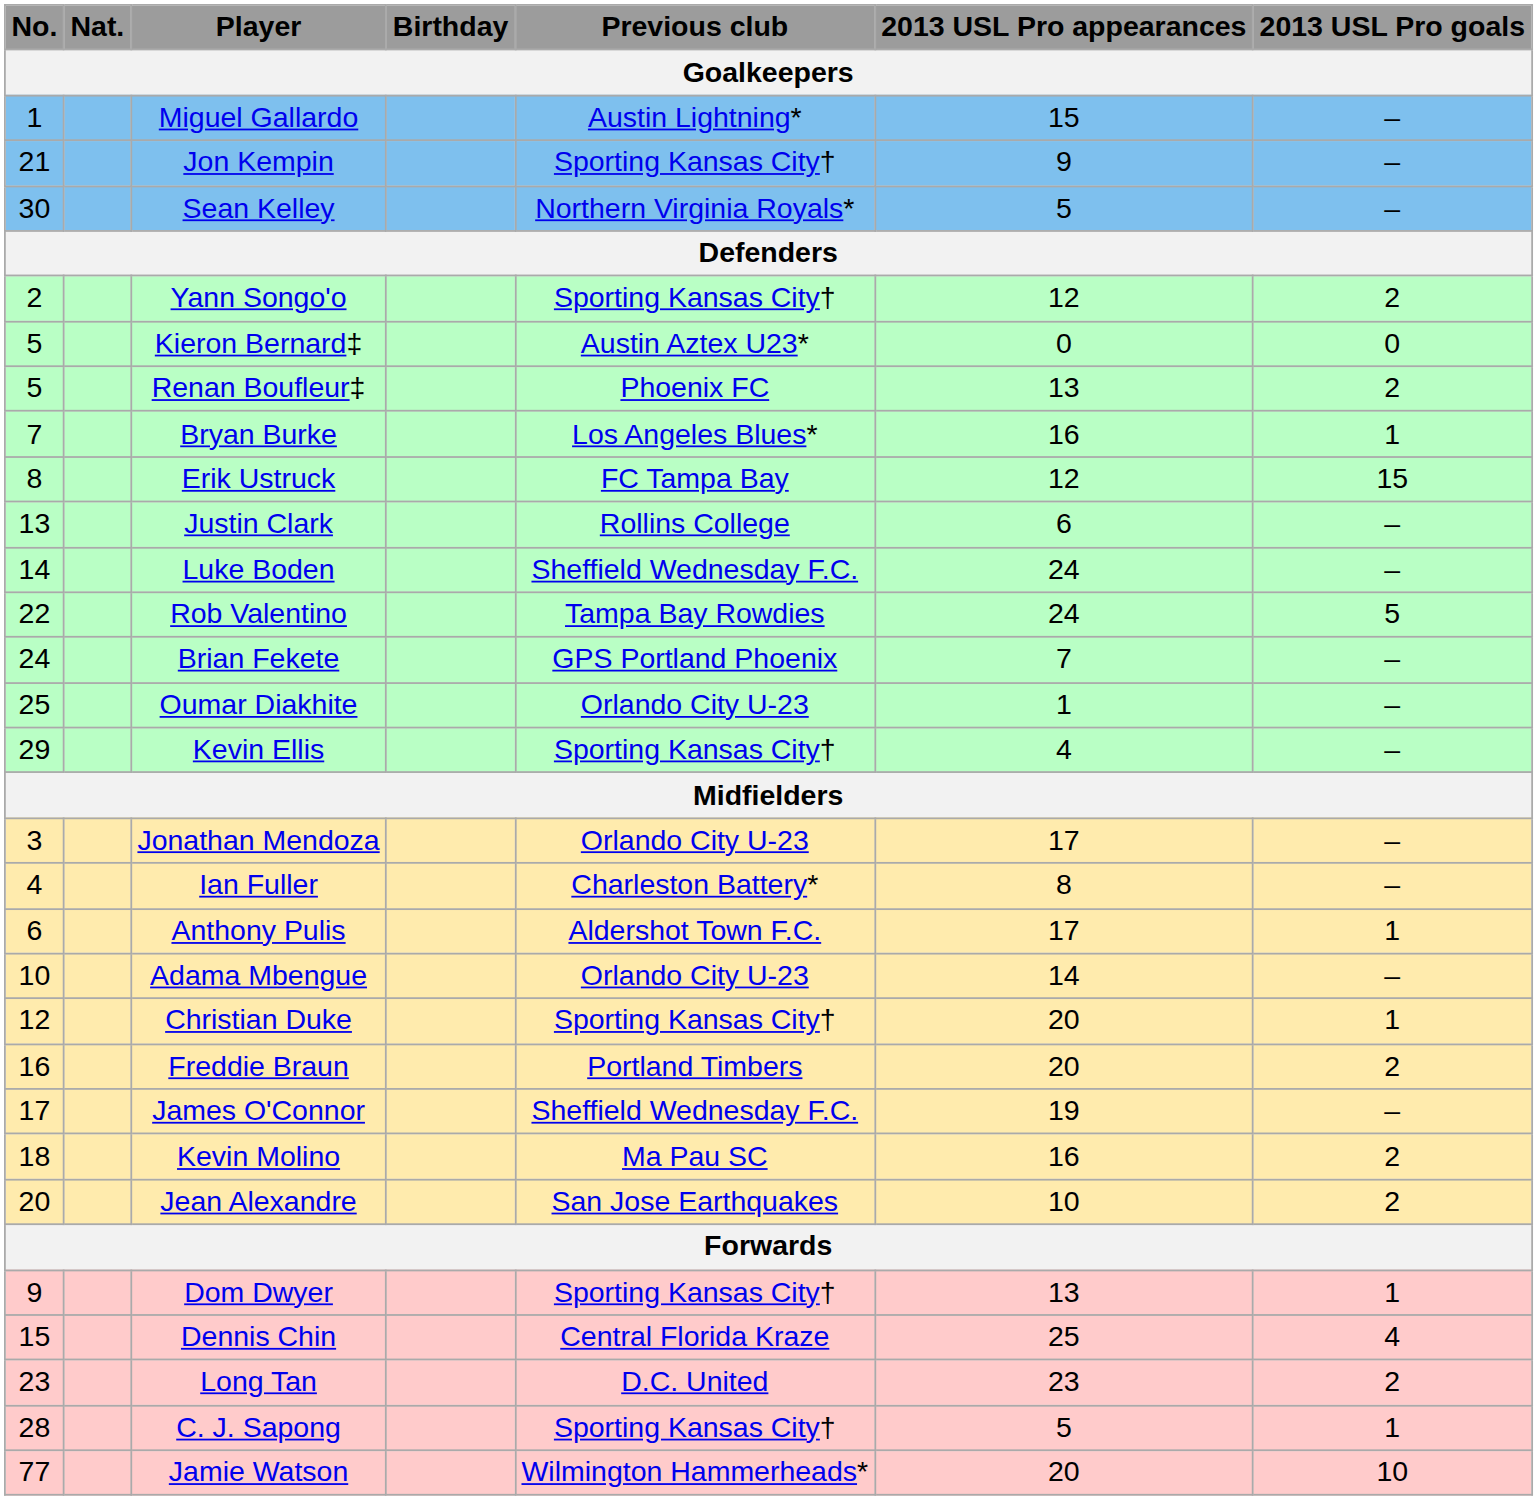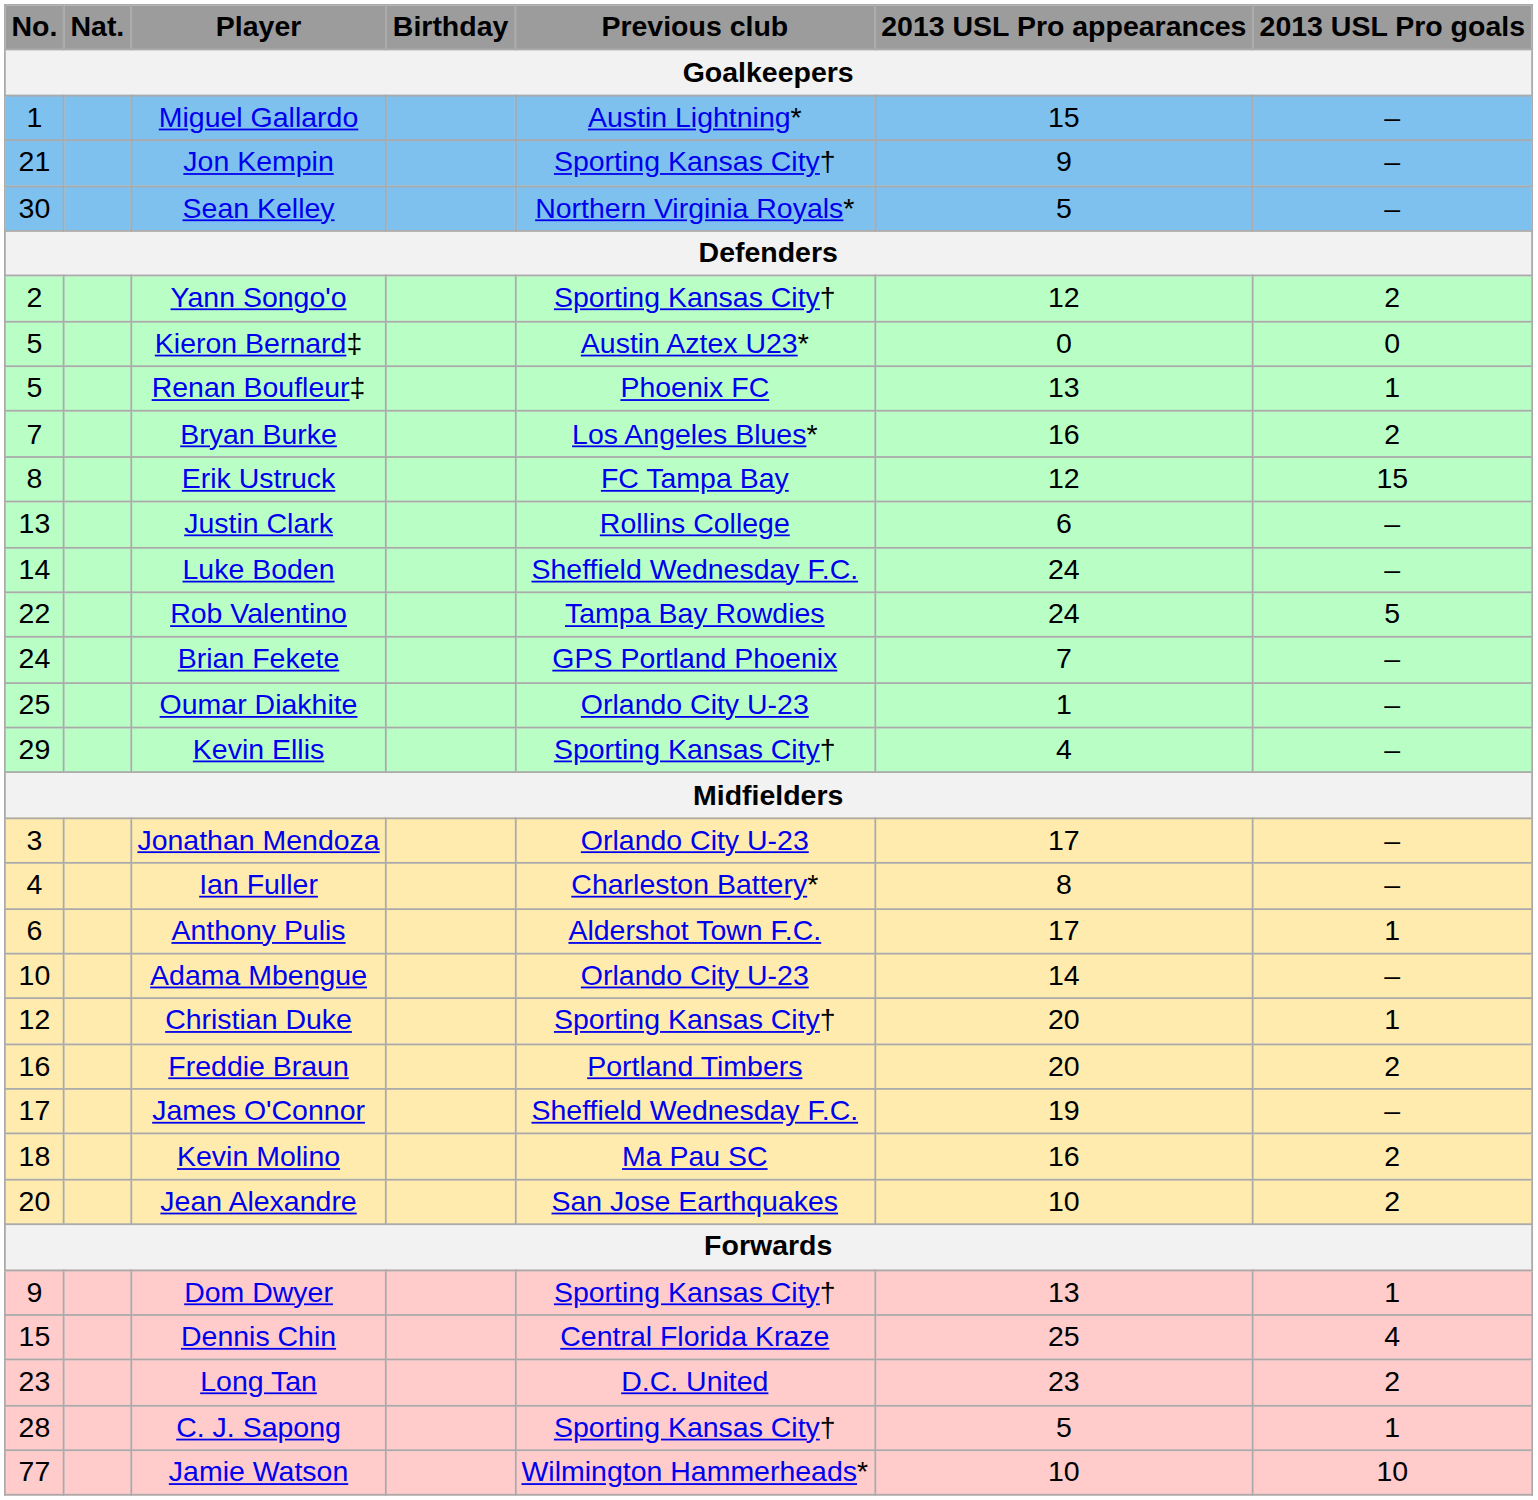 <table class="wikitable">
 <tr style="text-align:center; background:#9c9c9c;">
 <td><strong>No.</strong></td>
 <td><strong>Nat.</strong></td>
 <td><strong>Player</strong></td>
 <td><strong>Birthday</strong></td>
 <td><strong>Previous club</strong></td>
 <td><strong>2013 USL Pro appearances</strong></td>
 <td><strong>2013 USL Pro goals</strong></td>
 </tr>
 <tr style="text-align:center; background:#dcdcdc;">
 <th colspan="7">Goalkeepers</th>
 </tr>
 <tr style="text-align:center; background:#7ec0ee;">
 <td>1</td>
 <td></td>
 <td><a href='#'>Miguel Gallardo</a></td>
 <td></td>
 <td> <a href='#'>Austin Lightning</a>*</td>
 <td>15</td>
 <td>–</td>
 </tr>
 <tr style="text-align:center; background:#7ec0ee;">
 <td>21</td>
 <td></td>
 <td><a href='#'>Jon Kempin</a></td>
 <td></td>
 <td> <a href='#'>Sporting Kansas City</a>†</td>
 <td>9</td>
 <td>–</td>
 </tr>
 <tr style="text-align:center; background:#7ec0ee;">
 <td>30</td>
 <td></td>
 <td><a href='#'>Sean Kelley</a></td>
 <td></td>
 <td> <a href='#'>Northern Virginia Royals</a>*</td>
 <td>5</td>
 <td>–</td>
 </tr>
 <tr style="text-align:center; background:#dcdcdc;">
 <th colspan="7">Defenders</th>
 </tr>
 <tr style="text-align:center; background:#b9ffc5;">
 <td>2</td>
 <td></td>
 <td><a href='#'>Yann Songo'o</a></td>
 <td></td>
 <td> <a href='#'>Sporting Kansas City</a>†</td>
 <td>12</td>
 <td>2</td>
 </tr>
 <tr style="text-align:center; background:#b9ffc5;">
 <td>5</td>
 <td></td>
 <td><a href='#'>Kieron Bernard</a>‡</td>
 <td></td>
 <td> <a href='#'>Austin Aztex U23</a>*</td>
 <td>0</td>
 <td>0</td>
 </tr>
 <tr style="text-align:center; background:#b9ffc5;">
 <td>5</td>
 <td></td>
 <td><a href='#'>Renan Boufleur</a>‡</td>
 <td></td>
 <td> <a href='#'>Phoenix FC</a></td>
 <td>13</td>
-<td>2</td>
+<td>1</td>
 </tr>
 <tr style="text-align:center; background:#b9ffc5;">
 <td>7</td>
 <td></td>
 <td><a href='#'>Bryan Burke</a></td>
 <td></td>
 <td> <a href='#'>Los Angeles Blues</a>*</td>
 <td>16</td>
-<td>1</td>
+<td>2</td>
 </tr>
 <tr style="text-align:center; background:#b9ffc5;">
 <td>8</td>
 <td></td>
 <td><a href='#'>Erik Ustruck</a></td>
 <td></td>
 <td> <a href='#'>FC Tampa Bay</a></td>
 <td>12</td>
 <td>15</td>
 </tr>
 <tr style="text-align:center; background:#b9ffc5;">
 <td>13</td>
 <td></td>
 <td><a href='#'>Justin Clark</a></td>
 <td></td>
 <td> <a href='#'>Rollins College</a></td>
 <td>6</td>
 <td>–</td>
 </tr>
 <tr style="text-align:center; background:#b9ffc5;">
 <td>14</td>
 <td></td>
 <td><a href='#'>Luke Boden</a></td>
 <td></td>
 <td> <a href='#'>Sheffield Wednesday F.C.</a></td>
 <td>24</td>
 <td>–</td>
 </tr>
 <tr style="text-align:center; background:#b9ffc5;">
 <td>22</td>
 <td></td>
 <td><a href='#'>Rob Valentino</a></td>
 <td></td>
 <td> <a href='#'>Tampa Bay Rowdies</a></td>
 <td>24</td>
 <td>5</td>
 </tr>
 <tr style="text-align:center; background:#b9ffc5;">
 <td>24</td>
 <td></td>
 <td><a href='#'>Brian Fekete</a></td>
 <td></td>
 <td> <a href='#'>GPS Portland Phoenix</a></td>
 <td>7</td>
 <td>–</td>
 </tr>
 <tr style="text-align:center; background:#b9ffc5;">
 <td>25</td>
 <td></td>
 <td><a href='#'>Oumar Diakhite</a></td>
 <td></td>
 <td> <a href='#'>Orlando City U-23</a></td>
 <td>1</td>
 <td>–</td>
 </tr>
 <tr style="text-align:center; background:#b9ffc5;">
 <td>29</td>
 <td></td>
 <td><a href='#'>Kevin Ellis</a></td>
 <td></td>
 <td> <a href='#'>Sporting Kansas City</a>†</td>
 <td>4</td>
 <td>–<br></td>
 </tr>
 <tr style="text-align:center; background:#dcdcdc;">
 <th colspan="7">Midfielders</th>
 </tr>
 <tr style="text-align:center; background:#ffebad;">
 <td>3</td>
 <td></td>
 <td><a href='#'>Jonathan Mendoza</a></td>
 <td></td>
 <td> <a href='#'>Orlando City U-23</a></td>
 <td>17</td>
 <td>–</td>
 </tr>
 <tr style="text-align:center; background:#ffebad;">
 <td>4</td>
 <td></td>
 <td><a href='#'>Ian Fuller</a></td>
 <td></td>
 <td> <a href='#'>Charleston Battery</a>*</td>
 <td>8</td>
 <td>–</td>
 </tr>
 <tr style="text-align:center; background:#ffebad;">
 <td>6</td>
 <td></td>
 <td><a href='#'>Anthony Pulis</a></td>
 <td></td>
 <td> <a href='#'>Aldershot Town F.C.</a></td>
 <td>17</td>
 <td>1</td>
 </tr>
 <tr style="text-align:center; background:#ffebad;">
 <td>10</td>
 <td></td>
 <td><a href='#'>Adama Mbengue</a></td>
 <td></td>
 <td> <a href='#'>Orlando City U-23</a></td>
 <td>14</td>
 <td>–</td>
 </tr>
 <tr style="text-align:center; background:#ffebad;">
 <td>12</td>
 <td></td>
 <td><a href='#'>Christian Duke</a></td>
 <td></td>
 <td> <a href='#'>Sporting Kansas City</a>†</td>
 <td>20</td>
 <td>1</td>
 </tr>
 <tr style="text-align:center; background:#ffebad;">
 <td>16</td>
 <td></td>
 <td><a href='#'>Freddie Braun</a></td>
 <td></td>
 <td> <a href='#'>Portland Timbers</a></td>
 <td>20</td>
 <td>2</td>
 </tr>
 <tr style="text-align:center; background:#ffebad;">
 <td>17</td>
 <td></td>
 <td><a href='#'>James O'Connor</a></td>
 <td></td>
 <td> <a href='#'>Sheffield Wednesday F.C.</a></td>
 <td>19</td>
 <td>–</td>
 </tr>
 <tr style="text-align:center; background:#ffebad;">
 <td>18</td>
 <td></td>
 <td><a href='#'>Kevin Molino</a></td>
 <td></td>
 <td> <a href='#'>Ma Pau SC</a></td>
 <td>16</td>
 <td>2</td>
 </tr>
 <tr style="text-align:center; background:#ffebad;">
 <td>20</td>
 <td></td>
 <td><a href='#'>Jean Alexandre</a></td>
 <td></td>
 <td> <a href='#'>San Jose Earthquakes</a></td>
 <td>10</td>
 <td>2<br></td>
 </tr>
 <tr style="text-align:center; background:#dcdcdc;">
 <th colspan="8">Forwards</th>
 </tr>
 <tr style="text-align:center; background:#ffcbcb;">
 <td>9</td>
 <td></td>
 <td><a href='#'>Dom Dwyer</a></td>
 <td></td>
 <td> <a href='#'>Sporting Kansas City</a>†</td>
 <td>13</td>
 <td>1</td>
 </tr>
 <tr style="text-align:center; background:#ffcbcb;">
 <td>15</td>
 <td></td>
 <td><a href='#'>Dennis Chin</a></td>
 <td></td>
 <td> <a href='#'>Central Florida Kraze</a></td>
 <td>25</td>
 <td>4</td>
 </tr>
 <tr style="text-align:center; background:#ffcbcb;">
 <td>23</td>
 <td></td>
 <td><a href='#'>Long Tan</a></td>
 <td></td>
 <td> <a href='#'>D.C. United</a></td>
 <td>23</td>
 <td>2</td>
 </tr>
 <tr style="text-align:center; background:#ffcbcb;">
 <td>28</td>
 <td></td>
 <td><a href='#'>C. J. Sapong</a></td>
 <td></td>
 <td> <a href='#'>Sporting Kansas City</a>†</td>
 <td>5</td>
 <td>1</td>
 </tr>
 <tr style="text-align:center; background:#ffcbcb;">
 <td>77</td>
 <td></td>
 <td><a href='#'>Jamie Watson</a></td>
 <td></td>
 <td> <a href='#'>Wilmington Hammerheads</a>*</td>
-<td>20</td>
+<td>10</td>
 <td>10<br></td>
 </tr>
 </table>
